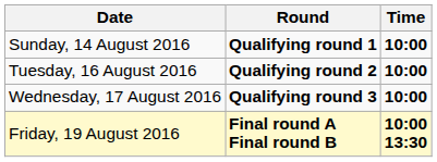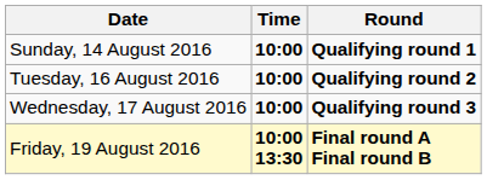 <table class="wikitable">
 <tr>
 <th>Date</th>
+<th>Time</th>
 <th>Round</th>
-<th>Time</th>
 </tr>
 <tr>
 <td>Sunday, 14 August 2016</td>
+<td><strong>10:00</strong></td>
 <td><strong>Qualifying round 1</strong></td>
-<td><strong>10:00</strong></td>
 </tr>
 <tr>
 <td>Tuesday, 16 August 2016</td>
+<td><strong>10:00</strong></td>
 <td><strong>Qualifying round 2</strong></td>
-<td><strong>10:00</strong></td>
 </tr>
 <tr>
 <td>Wednesday, 17 August 2016</td>
+<td><strong>10:00</strong></td>
 <td><strong>Qualifying round 3</strong></td>
-<td><strong>10:00</strong></td>
 </tr>
 <tr style=background:lemonchiffon>
 <td>Friday, 19 August 2016</td>
+<td><strong>10:00</strong><br><strong>13:30</strong></td>
 <td><strong>Final round A</strong><br><strong>Final round B</strong></td>
-<td><strong>10:00</strong><br><strong>13:30</strong></td>
 </tr>
 </table>
